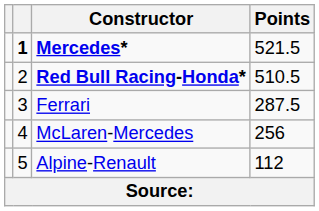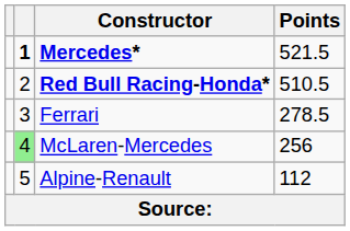 <table class="wikitable" style="font-size: 85%;">
 <tr>
 <th scope="col"></th>
 <th scope="col"></th>
 <th scope="col">Constructor</th>
 <th scope="col">Points</th>
 </tr>
 <tr>
 <td align="left"></td>
 <td align="center"><strong>1</strong></td>
 <td> <strong><a href='#'>Mercedes</a>*</strong></td>
 <td align="left">521.5</td>
 </tr>
 <tr>
 <td align="left"></td>
 <td align="center">2</td>
 <td> <strong><a href='#'>Red Bull Racing</a>-<a href='#'>Honda</a>*</strong></td>
 <td align="left">510.5</td>
 </tr>
 <tr>
 <td align="left"></td>
 <td align="center">3</td>
 <td> <a href='#'>Ferrari</a></td>
-<td align="left">287.5</td>
+<td align="left">278.5</td>
 </tr>
 <tr>
 <td align="left"></td>
-<td align="center">4</td>
+<td align="center" style="background: lightgreen;">4</td>
 <td> <a href='#'>McLaren</a>-<a href='#'>Mercedes</a></td>
 <td align="left">256</td>
 </tr>
 <tr>
 <td align="left"></td>
 <td align="center">5</td>
 <td> <a href='#'>Alpine</a>-<a href='#'>Renault</a></td>
 <td align="left">112</td>
 </tr>
 <tr>
 <th colspan=4>Source:</th>
 </tr>
 </table>
